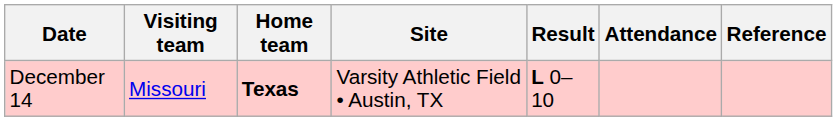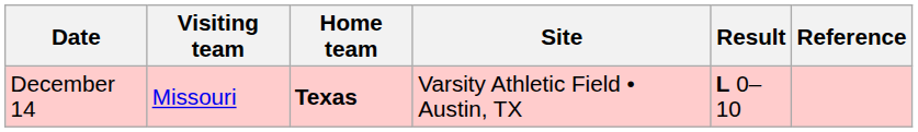 <table class="wikitable" style="font-size:95%;">
 <tr>
 <th>Date</th>
 <th>Visiting team</th>
 <th>Home team</th>
 <th>Site</th>
 <th>Result</th>
-<th>Attendance</th>
 <th class="unsortable">Reference</th>
 </tr>
 <tr bgcolor=ffcccc>
 <td>December 14</td>
 <td><a href='#'>Missouri</a></td>
 <td><strong>Texas</strong></td>
 <td>Varsity Athletic Field • Austin, TX</td>
 <td><strong>L</strong> 0–10</td>
 <td></td>
-<td></td>
 </tr>
 </table>
